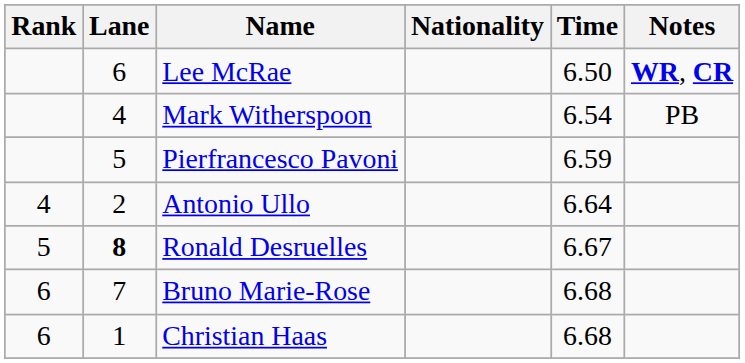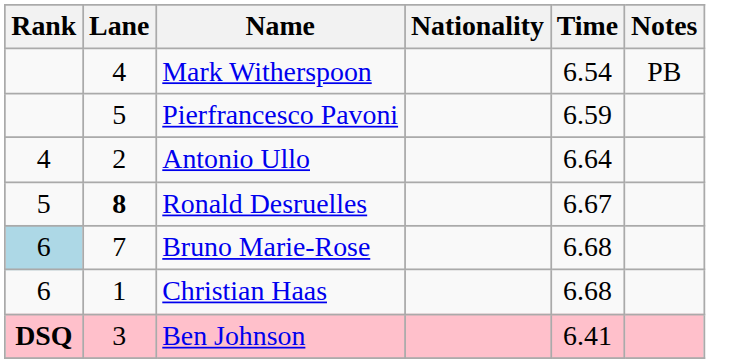 <table class="wikitable sortable" style="text-align:center">
 <tr>
 <th>Rank</th>
 <th>Lane</th>
 <th>Name</th>
 <th>Nationality</th>
 <th>Time</th>
 <th>Notes</th>
-</tr>
-<tr>
-<td></td>
-<td>6</td>
-<td align="left"><a href='#'>Lee McRae</a></td>
-<td align=left></td>
-<td>6.50</td>
-<td><strong><a href='#'>WR</a></strong>, <strong><a href='#'>CR</a></strong></td>
 </tr>
 <tr>
 <td></td>
 <td>4</td>
 <td align="left"><a href='#'>Mark Witherspoon</a></td>
 <td align=left></td>
 <td>6.54</td>
 <td>PB</td>
 </tr>
 <tr>
 <td></td>
 <td>5</td>
 <td align="left"><a href='#'>Pierfrancesco Pavoni</a></td>
 <td align=left></td>
 <td>6.59</td>
 <td></td>
 </tr>
 <tr>
 <td>4</td>
 <td>2</td>
 <td align="left"><a href='#'>Antonio Ullo</a></td>
 <td align=left></td>
 <td>6.64</td>
 <td></td>
 </tr>
 <tr>
 <td>5</td>
 <td><strong>8</strong></td>
 <td align="left"><a href='#'>Ronald Desruelles</a></td>
 <td align=left></td>
 <td>6.67</td>
 <td></td>
 </tr>
 <tr>
-<td>6</td>
+<td style="background: lightblue;">6</td>
 <td>7</td>
 <td align="left"><a href='#'>Bruno Marie-Rose</a></td>
 <td align=left></td>
 <td>6.68</td>
 <td></td>
 </tr>
 <tr>
 <td>6</td>
 <td>1</td>
 <td align="left"><a href='#'>Christian Haas</a></td>
 <td align=left></td>
 <td>6.68</td>
 <td></td>
 </tr>
+<tr bgcolor="pink">
+<td> <strong>DSQ</strong></td>
+<td>3</td>
+<td align="left"><a href='#'>Ben Johnson</a></td>
+<td align=left></td>
+<td>6.41</td>
+<td></td>
+</tr>
 </table>
